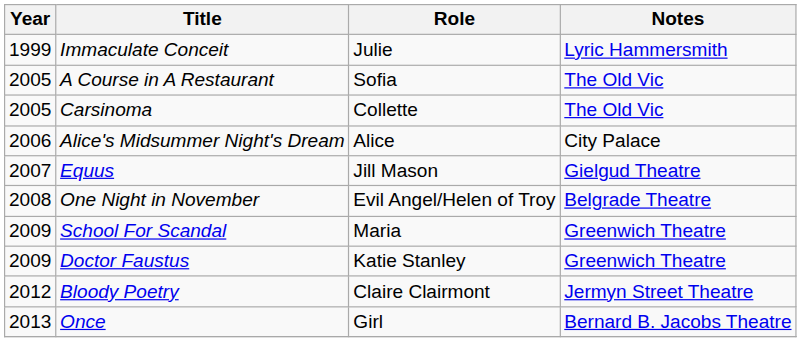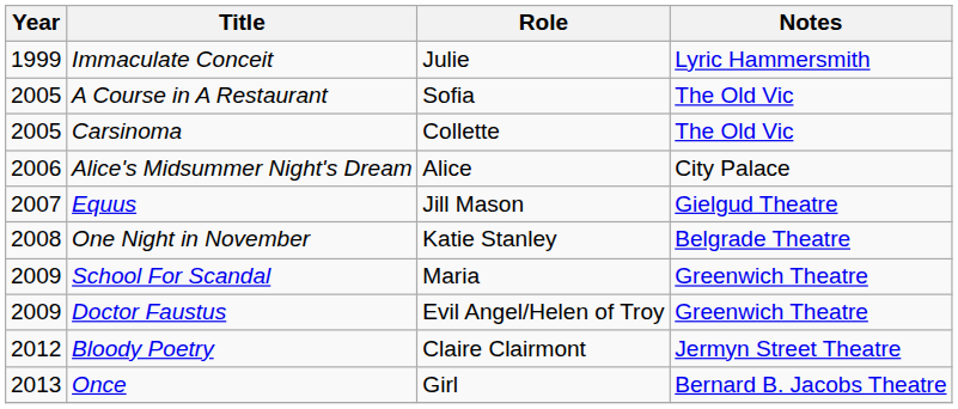 <table class="wikitable sortable">
 <tr>
 <th>Year</th>
 <th>Title</th>
 <th>Role</th>
 <th class="unsortable">Notes</th>
 </tr>
 <tr>
 <td>1999</td>
 <td><em>Immaculate Conceit</em></td>
 <td>Julie</td>
 <td><a href='#'>Lyric Hammersmith</a></td>
 </tr>
 <tr>
 <td>2005</td>
 <td><em>A Course in A Restaurant</em></td>
 <td>Sofia</td>
 <td><a href='#'>The Old Vic</a></td>
 </tr>
 <tr>
 <td>2005</td>
 <td><em>Carsinoma</em></td>
 <td>Collette</td>
 <td><a href='#'>The Old Vic</a></td>
 </tr>
 <tr>
 <td>2006</td>
 <td><em>Alice's Midsummer Night's Dream</em></td>
 <td>Alice</td>
 <td>City Palace</td>
 </tr>
 <tr>
 <td>2007</td>
 <td><em><a href='#'>Equus</a></em></td>
 <td>Jill Mason</td>
 <td><a href='#'>Gielgud Theatre</a></td>
 </tr>
 <tr>
 <td>2008</td>
 <td><em>One Night in November</em></td>
-<td>Evil Angel/Helen of Troy</td>
+<td>Katie Stanley</td>
 <td><a href='#'>Belgrade Theatre</a></td>
 </tr>
 <tr>
 <td>2009</td>
 <td><em><a href='#'>School For Scandal</a></em></td>
 <td>Maria</td>
 <td><a href='#'>Greenwich Theatre</a></td>
 </tr>
 <tr>
 <td>2009</td>
 <td><em><a href='#'>Doctor Faustus</a></em></td>
-<td>Katie Stanley</td>
+<td>Evil Angel/Helen of Troy</td>
 <td><a href='#'>Greenwich Theatre</a></td>
 </tr>
 <tr>
 <td>2012</td>
 <td><em><a href='#'>Bloody Poetry</a></em></td>
 <td>Claire Clairmont</td>
 <td><a href='#'>Jermyn Street Theatre</a></td>
 </tr>
 <tr>
 <td>2013</td>
 <td><em><a href='#'>Once</a></em></td>
 <td>Girl</td>
 <td><a href='#'>Bernard B. Jacobs Theatre</a></td>
 </tr>
 <tr>
 </tr>
 </table>
